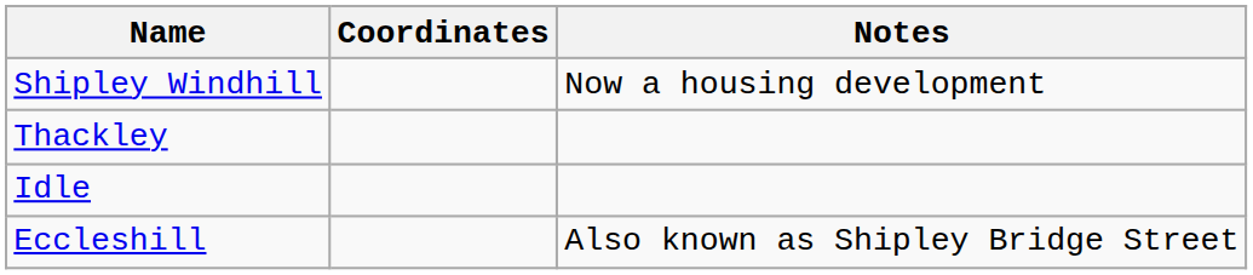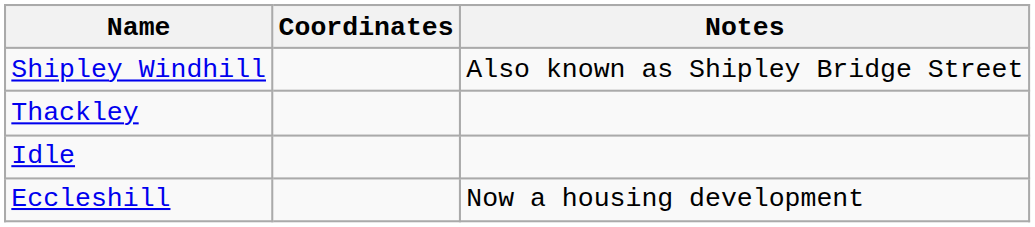 <table class="wikitable">
 <tr>
 <th>Name</th>
 <th>Coordinates</th>
 <th>Notes</th>
 </tr>
 <tr>
 <td><a href='#'>Shipley Windhill</a></td>
 <td></td>
-<td>Now a housing development</td>
+<td>Also known as Shipley Bridge Street</td>
 </tr>
 <tr>
 <td><a href='#'>Thackley</a></td>
 <td></td>
 <td></td>
 </tr>
 <tr>
 <td><a href='#'>Idle</a></td>
 <td></td>
 <td></td>
 </tr>
 <tr>
 <td><a href='#'>Eccleshill</a></td>
 <td></td>
-<td>Also known as Shipley Bridge Street</td>
+<td>Now a housing development</td>
 </tr>
 </table>
